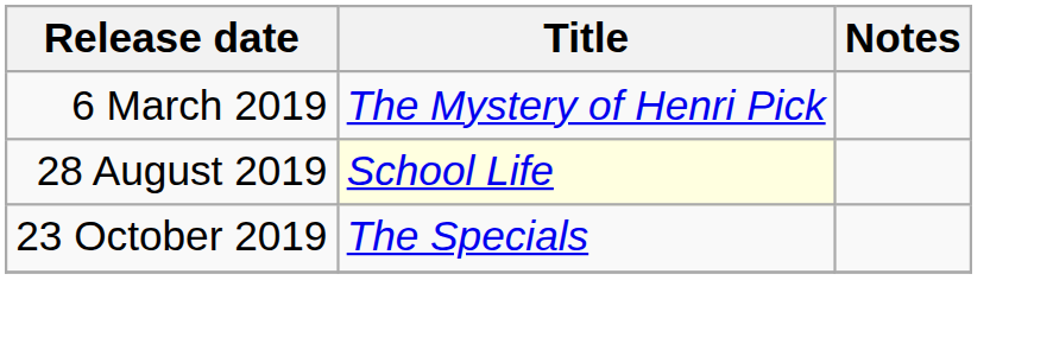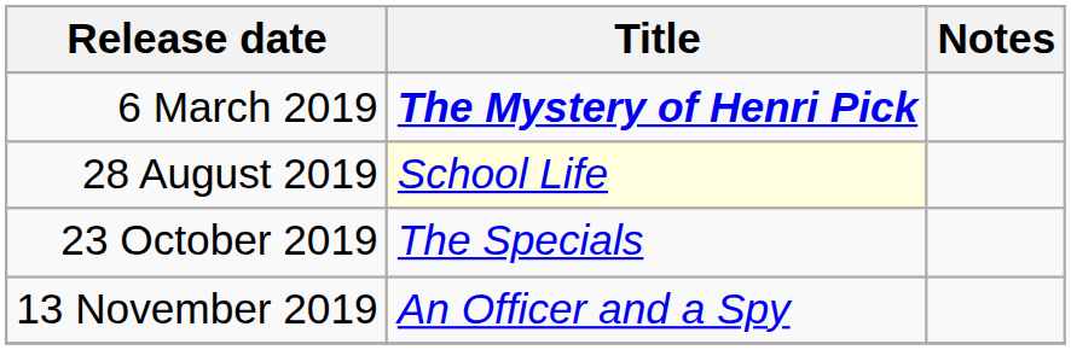 <table class="wikitable sortable">
 <tr>
 <th scope="col">Release date</th>
 <th>Title</th>
 <th>Notes</th>
 </tr>
 <tr>
 <td style="text-align:right;">6 March 2019</td>
-<td><em><a href='#'>The Mystery of Henri Pick</a></em></td>
+<td><strong><em><a href='#'>The Mystery of Henri Pick</a></em></strong></td>
 <td></td>
 </tr>
 <tr>
 <td style="text-align:right;">28 August 2019</td>
 <td style="background: lightyellow;"><em><a href='#'>School Life</a></em></td>
 <td></td>
 </tr>
 <tr>
 <td style="text-align:right;">23 October 2019</td>
 <td><em><a href='#'>The Specials</a></em></td>
 <td></td>
 </tr>
 <tr>
+<td style="text-align:right;">13 November 2019</td>
+<td><em><a href='#'>An Officer and a Spy</a></em></td>
+<td></td>
+</tr>
+<tr>
 </tr>
 </table>
